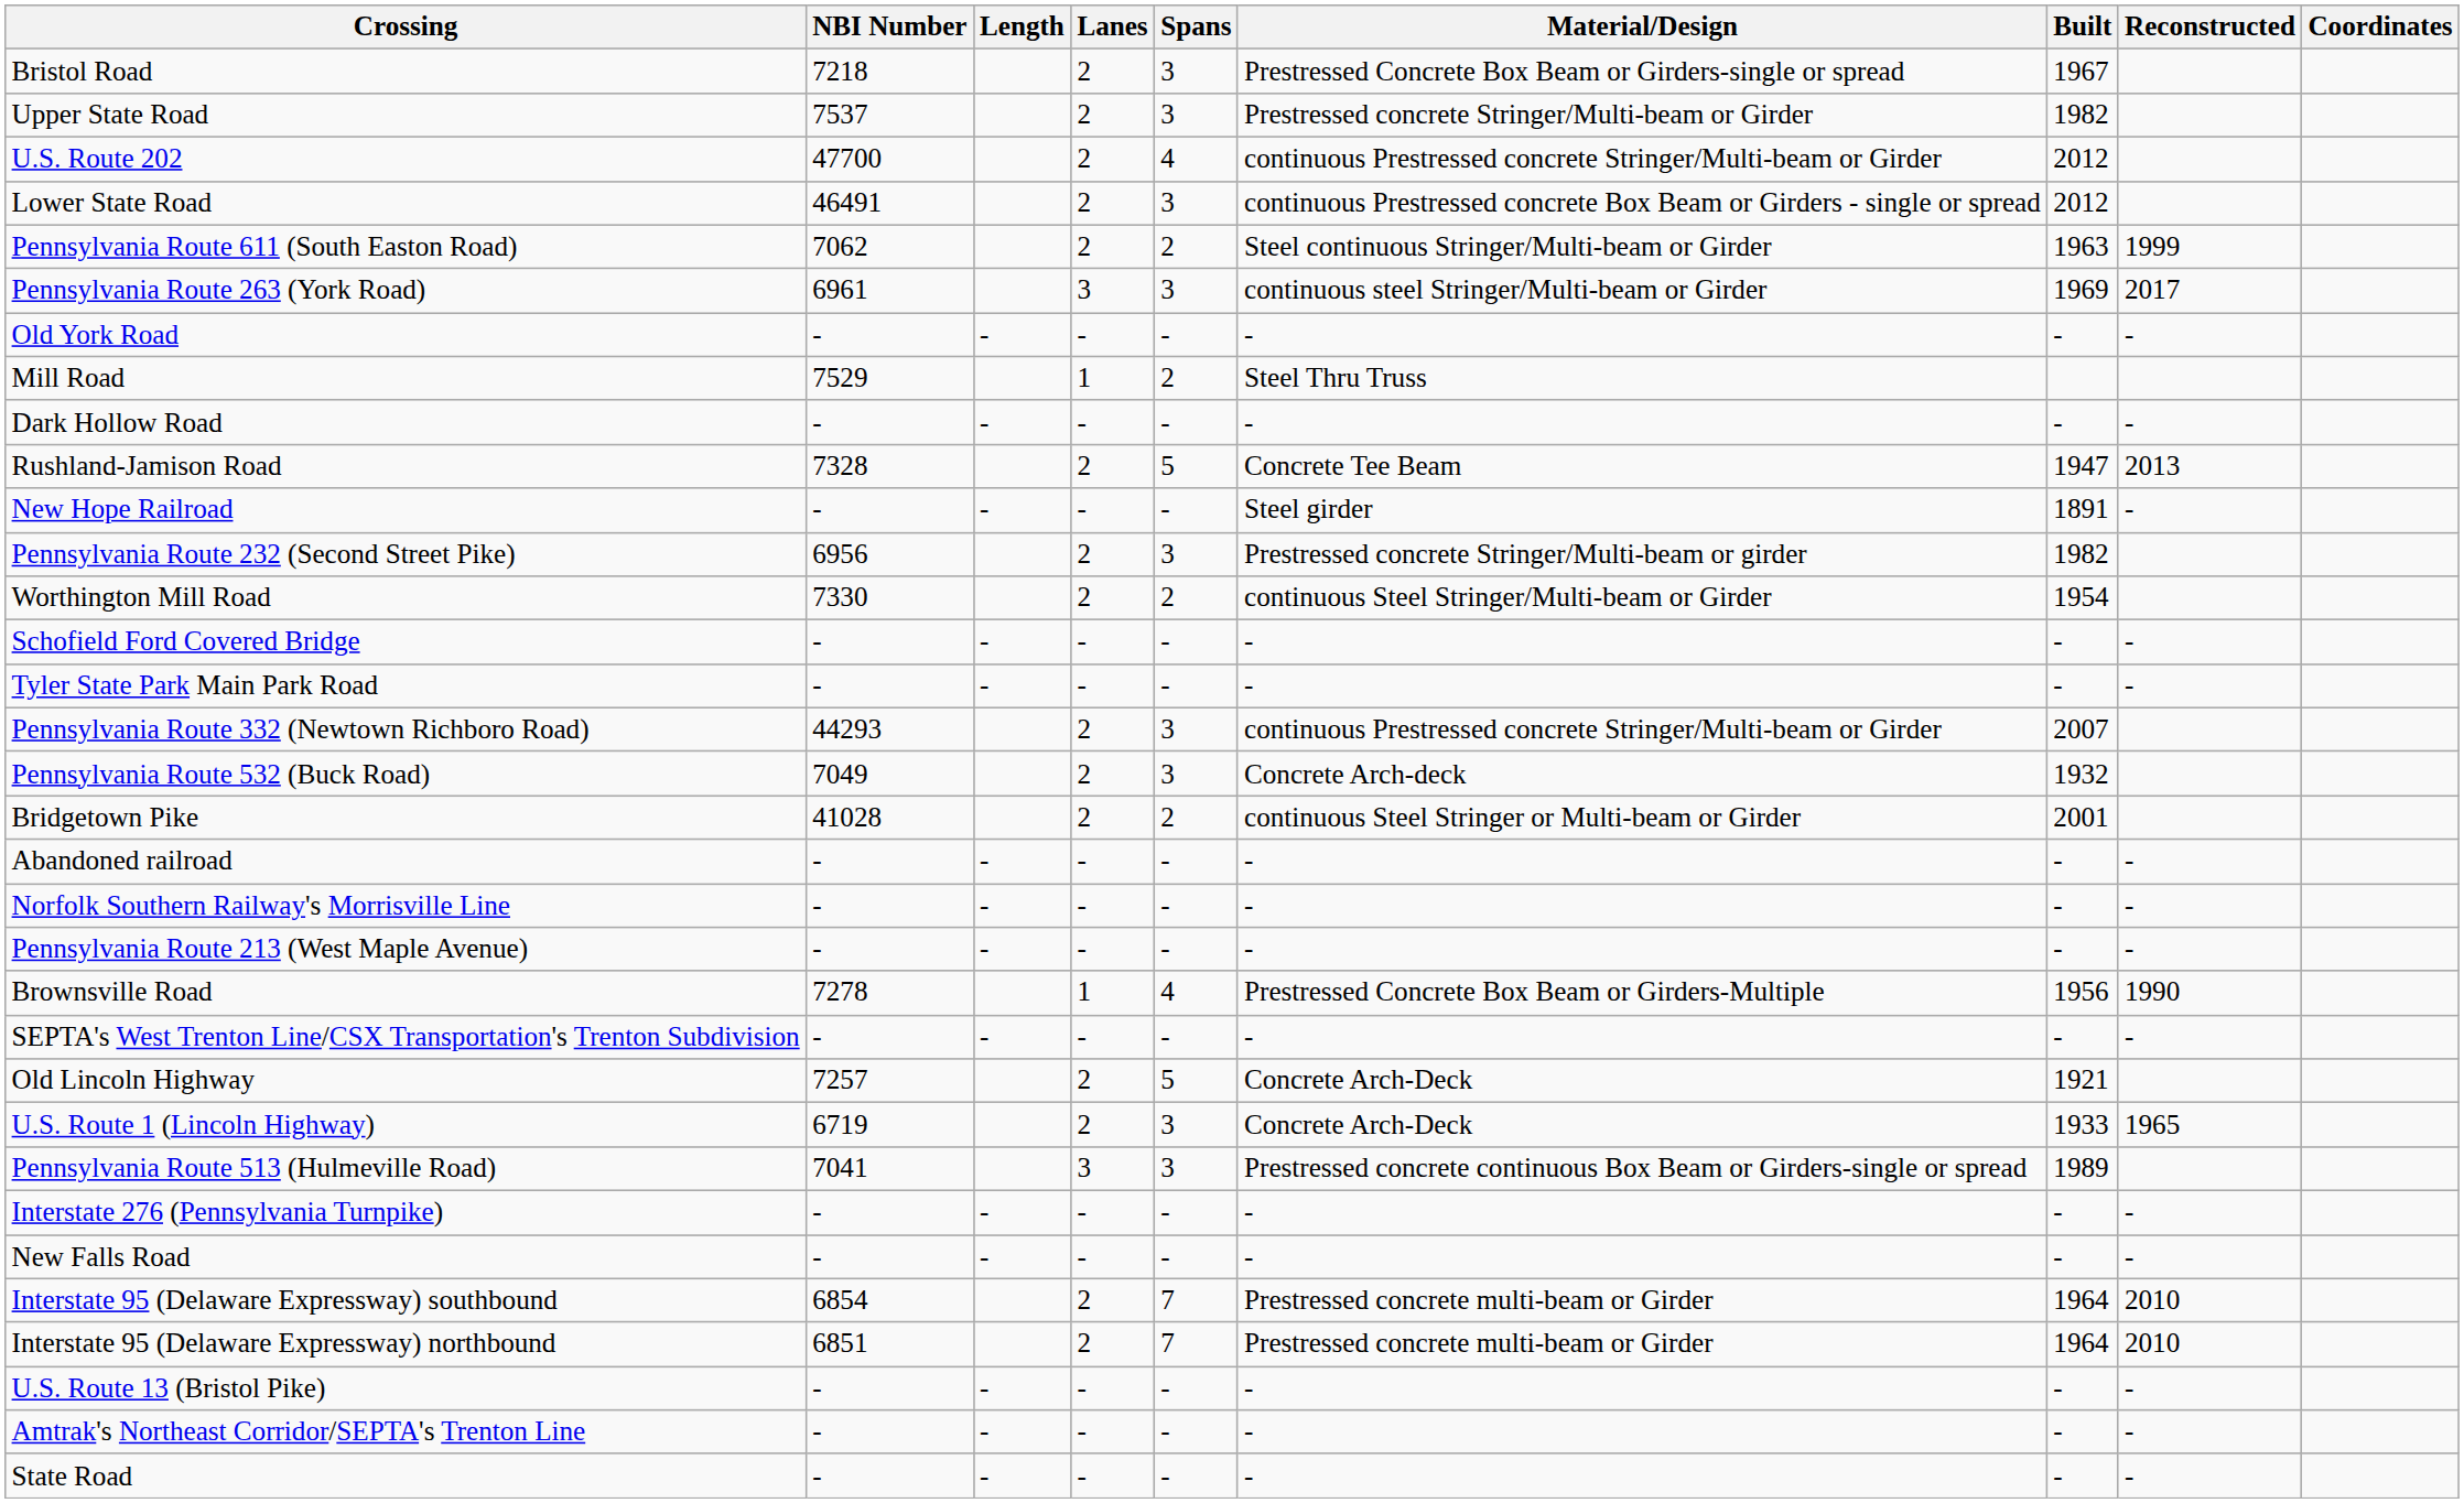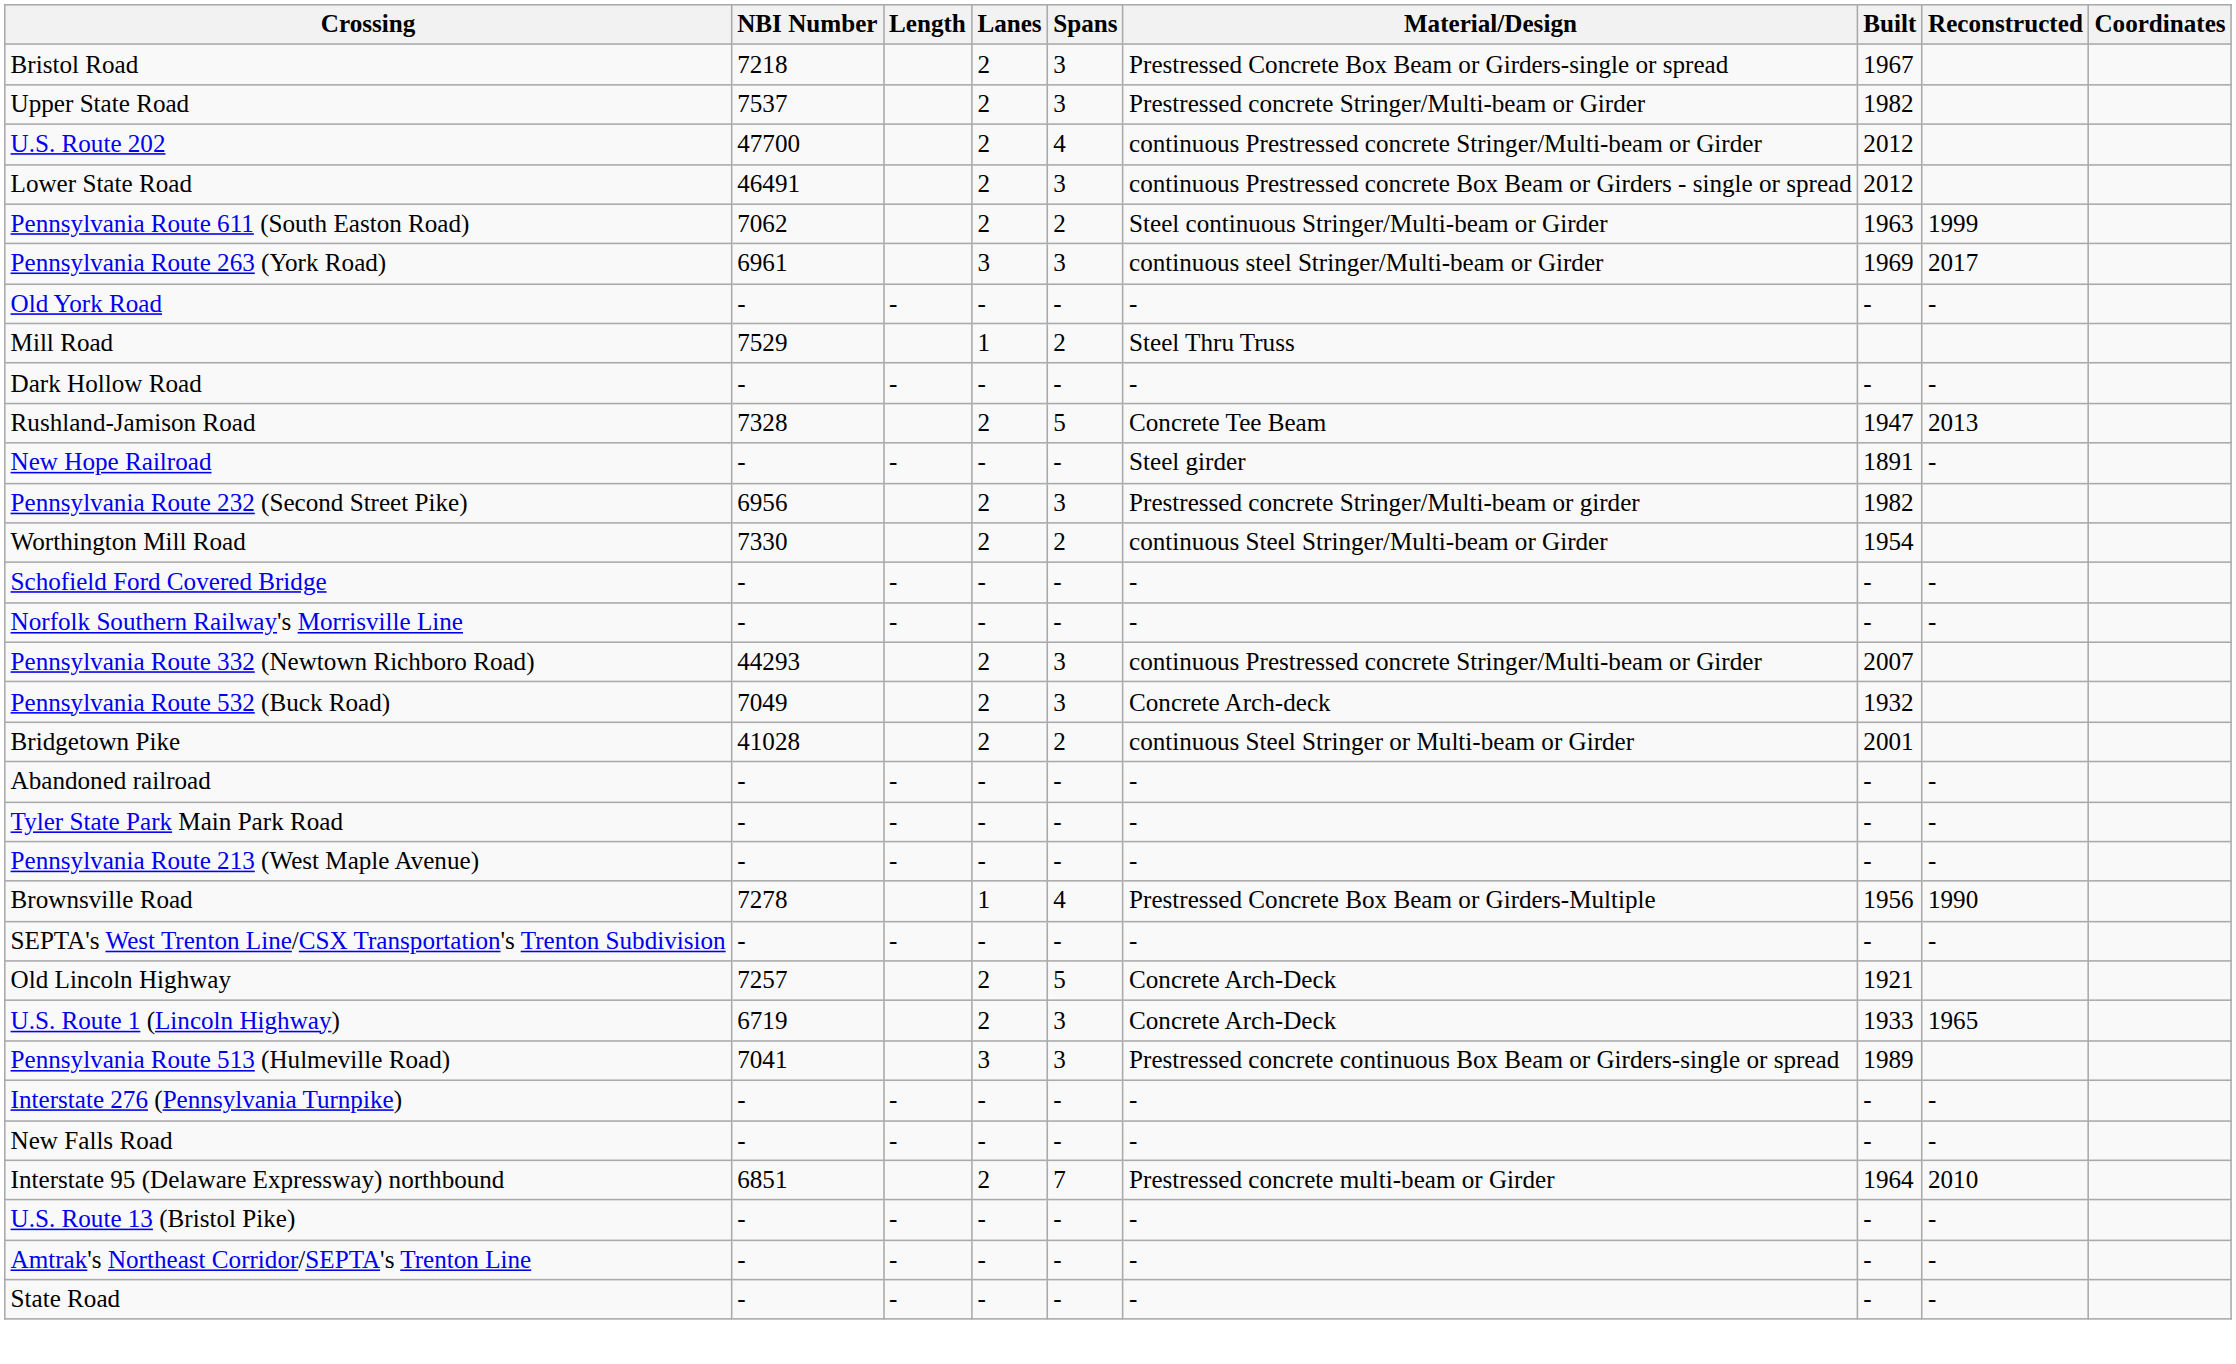 <table class="wikitable">
 <tr>
 <th>Crossing</th>
 <th>NBI Number</th>
 <th>Length</th>
 <th>Lanes</th>
 <th>Spans</th>
 <th>Material/Design</th>
 <th>Built</th>
 <th>Reconstructed</th>
 <th>Coordinates</th>
 </tr>
 <tr>
 <td>Bristol Road</td>
 <td>7218</td>
 <td></td>
 <td>2</td>
 <td>3</td>
 <td>Prestressed Concrete Box Beam or Girders-single or spread</td>
 <td>1967</td>
 <td></td>
 <td></td>
 </tr>
 <tr>
 <td>Upper State Road</td>
 <td>7537</td>
 <td></td>
 <td>2</td>
 <td>3</td>
 <td>Prestressed concrete Stringer/Multi-beam or Girder</td>
 <td>1982</td>
 <td></td>
 <td></td>
 </tr>
 <tr>
 <td><a href='#'>U.S. Route 202</a></td>
 <td>47700</td>
 <td></td>
 <td>2</td>
 <td>4</td>
 <td>continuous Prestressed concrete Stringer/Multi-beam or Girder</td>
 <td>2012</td>
 <td></td>
 <td></td>
 </tr>
 <tr>
 <td>Lower State Road</td>
 <td>46491</td>
 <td></td>
 <td>2</td>
 <td>3</td>
 <td>continuous Prestressed concrete Box Beam or Girders - single or spread</td>
 <td>2012</td>
 <td></td>
 <td></td>
 </tr>
 <tr>
 <td><a href='#'>Pennsylvania Route 611</a> (South Easton Road)</td>
 <td>7062</td>
 <td></td>
 <td>2</td>
 <td>2</td>
 <td>Steel continuous Stringer/Multi-beam or Girder</td>
 <td>1963</td>
 <td>1999</td>
 <td></td>
 </tr>
 <tr>
 <td><a href='#'>Pennsylvania Route 263</a> (York Road)</td>
 <td>6961</td>
 <td></td>
 <td>3</td>
 <td>3</td>
 <td>continuous steel Stringer/Multi-beam or Girder</td>
 <td>1969</td>
 <td>2017</td>
 <td></td>
 </tr>
 <tr>
 <td><a href='#'>Old York Road</a></td>
 <td>-</td>
 <td>-</td>
 <td>-</td>
 <td>-</td>
 <td>-</td>
 <td>-</td>
 <td>-</td>
 <td></td>
 </tr>
 <tr>
 <td>Mill Road</td>
 <td>7529</td>
 <td></td>
 <td>1</td>
 <td>2</td>
 <td>Steel Thru Truss</td>
 <td></td>
 <td></td>
 <td></td>
 </tr>
 <tr>
 <td>Dark Hollow Road</td>
 <td>-</td>
 <td>-</td>
 <td>-</td>
 <td>-</td>
 <td>-</td>
 <td>-</td>
 <td>-</td>
 <td></td>
 </tr>
 <tr>
 <td>Rushland-Jamison Road</td>
 <td>7328</td>
 <td></td>
 <td>2</td>
 <td>5</td>
 <td>Concrete Tee Beam</td>
 <td>1947</td>
 <td>2013</td>
 <td></td>
 </tr>
 <tr>
 <td><a href='#'>New Hope Railroad</a></td>
 <td>-</td>
 <td>-</td>
 <td>-</td>
 <td>-</td>
 <td>Steel girder</td>
 <td>1891</td>
 <td>-</td>
 <td></td>
 </tr>
 <tr>
 <td><a href='#'>Pennsylvania Route 232</a> (Second Street Pike)</td>
 <td>6956</td>
 <td></td>
 <td>2</td>
 <td>3</td>
 <td>Prestressed concrete Stringer/Multi-beam or girder</td>
 <td>1982</td>
 <td></td>
 <td></td>
 </tr>
 <tr>
 <td>Worthington Mill Road</td>
 <td>7330</td>
 <td></td>
 <td>2</td>
 <td>2</td>
 <td>continuous Steel Stringer/Multi-beam or Girder</td>
 <td>1954</td>
 <td></td>
 <td></td>
 </tr>
 <tr>
 <td><a href='#'>Schofield Ford Covered Bridge</a></td>
 <td>-</td>
 <td>-</td>
 <td>-</td>
 <td>-</td>
 <td>-</td>
 <td>-</td>
 <td>-</td>
 <td></td>
 </tr>
 <tr>
-<td><a href='#'>Tyler State Park</a> Main Park Road</td>
+<td><a href='#'>Norfolk Southern Railway</a>'s <a href='#'>Morrisville Line</a></td>
 <td>-</td>
 <td>-</td>
 <td>-</td>
 <td>-</td>
 <td>-</td>
 <td>-</td>
 <td>-</td>
 <td></td>
 </tr>
 <tr>
 <td><a href='#'>Pennsylvania Route 332</a> (Newtown Richboro Road)</td>
 <td>44293</td>
 <td></td>
 <td>2</td>
 <td>3</td>
 <td>continuous Prestressed concrete Stringer/Multi-beam or Girder</td>
 <td>2007</td>
 <td></td>
 <td></td>
 </tr>
 <tr>
 <td><a href='#'>Pennsylvania Route 532</a> (Buck Road)</td>
 <td>7049</td>
 <td></td>
 <td>2</td>
 <td>3</td>
 <td>Concrete Arch-deck</td>
 <td>1932</td>
 <td></td>
 <td></td>
 </tr>
 <tr>
 <td>Bridgetown Pike</td>
 <td>41028</td>
 <td></td>
 <td>2</td>
 <td>2</td>
 <td>continuous Steel Stringer or Multi-beam or Girder</td>
 <td>2001</td>
 <td></td>
 <td></td>
 </tr>
 <tr>
 <td>Abandoned railroad</td>
 <td>-</td>
 <td>-</td>
 <td>-</td>
 <td>-</td>
 <td>-</td>
 <td>-</td>
 <td>-</td>
 <td></td>
 </tr>
 <tr>
-<td><a href='#'>Norfolk Southern Railway</a>'s <a href='#'>Morrisville Line</a></td>
+<td><a href='#'>Tyler State Park</a> Main Park Road</td>
 <td>-</td>
 <td>-</td>
 <td>-</td>
 <td>-</td>
 <td>-</td>
 <td>-</td>
 <td>-</td>
 <td></td>
 </tr>
 <tr>
 <td><a href='#'>Pennsylvania Route 213</a> (West Maple Avenue)</td>
 <td>-</td>
 <td>-</td>
 <td>-</td>
 <td>-</td>
 <td>-</td>
 <td>-</td>
 <td>-</td>
 <td></td>
 </tr>
 <tr>
 <td>Brownsville Road</td>
 <td>7278</td>
 <td></td>
 <td>1</td>
 <td>4</td>
 <td>Prestressed Concrete Box Beam or Girders-Multiple</td>
 <td>1956</td>
 <td>1990</td>
 <td></td>
 </tr>
 <tr>
 <td>SEPTA's <a href='#'>West Trenton Line</a>/<a href='#'>CSX Transportation</a>'s <a href='#'>Trenton Subdivision</a></td>
 <td>-</td>
 <td>-</td>
 <td>-</td>
 <td>-</td>
 <td>-</td>
 <td>-</td>
 <td>-</td>
 <td></td>
 </tr>
 <tr>
 <td>Old Lincoln Highway</td>
 <td>7257</td>
 <td></td>
 <td>2</td>
 <td>5</td>
 <td>Concrete Arch-Deck</td>
 <td>1921</td>
 <td></td>
 <td></td>
 </tr>
 <tr>
 <td><a href='#'>U.S. Route 1</a> (<a href='#'>Lincoln Highway</a>)</td>
 <td>6719</td>
 <td></td>
 <td>2</td>
 <td>3</td>
 <td>Concrete Arch-Deck</td>
 <td>1933</td>
 <td>1965</td>
 <td></td>
 </tr>
 <tr>
 <td><a href='#'>Pennsylvania Route 513</a> (Hulmeville Road)</td>
 <td>7041</td>
 <td></td>
 <td>3</td>
 <td>3</td>
 <td>Prestressed concrete continuous Box Beam or Girders-single or spread</td>
 <td>1989</td>
 <td></td>
 <td></td>
 </tr>
 <tr>
 <td><a href='#'>Interstate 276</a> (<a href='#'>Pennsylvania Turnpike</a>)</td>
 <td>-</td>
 <td>-</td>
 <td>-</td>
 <td>-</td>
 <td>-</td>
 <td>-</td>
 <td>-</td>
 <td></td>
 </tr>
 <tr>
 <td>New Falls Road</td>
 <td>-</td>
 <td>-</td>
 <td>-</td>
 <td>-</td>
 <td>-</td>
 <td>-</td>
 <td>-</td>
 <td></td>
 </tr>
 <tr>
-<td><a href='#'>Interstate 95</a> (Delaware Expressway) southbound</td>
-<td>6854</td>
-<td></td>
-<td>2</td>
-<td>7</td>
-<td>Prestressed concrete multi-beam or Girder</td>
-<td>1964</td>
-<td>2010</td>
-<td></td>
-</tr>
-<tr>
 <td>Interstate 95 (Delaware Expressway) northbound</td>
 <td>6851</td>
 <td></td>
 <td>2</td>
 <td>7</td>
 <td>Prestressed concrete multi-beam or Girder</td>
 <td>1964</td>
 <td>2010</td>
 <td></td>
 </tr>
 <tr>
 <td><a href='#'>U.S. Route 13</a> (Bristol Pike)</td>
 <td>-</td>
 <td>-</td>
 <td>-</td>
 <td>-</td>
 <td>-</td>
 <td>-</td>
 <td>-</td>
 <td></td>
 </tr>
 <tr>
 <td><a href='#'>Amtrak</a>'s <a href='#'>Northeast Corridor</a>/<a href='#'>SEPTA</a>'s <a href='#'>Trenton Line</a></td>
 <td>-</td>
 <td>-</td>
 <td>-</td>
 <td>-</td>
 <td>-</td>
 <td>-</td>
 <td>-</td>
 <td></td>
 </tr>
 <tr>
 <td>State Road</td>
 <td>-</td>
 <td>-</td>
 <td>-</td>
 <td>-</td>
 <td>-</td>
 <td>-</td>
 <td>-</td>
 <td></td>
 </tr>
 </table>
